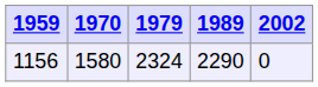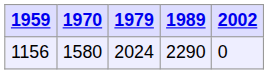 <table align="center" rules="all" cellspacing="0" cellpadding="5" style="border: 1px solid #999">
 <tr bgcolor="#DDDDFF">
 <th><a href='#'>1959</a></th>
 <th><a href='#'>1970</a></th>
 <th><a href='#'>1979</a></th>
 <th><a href='#'>1989</a></th>
 <th><a href='#'>2002</a></th>
 </tr>
 <tr bgcolor="#EEEEFF">
 <td>1156</td>
 <td>1580</td>
-<td>2324</td>
+<td>2024</td>
 <td>2290</td>
 <td>0</td>
 </tr>
 </table>
